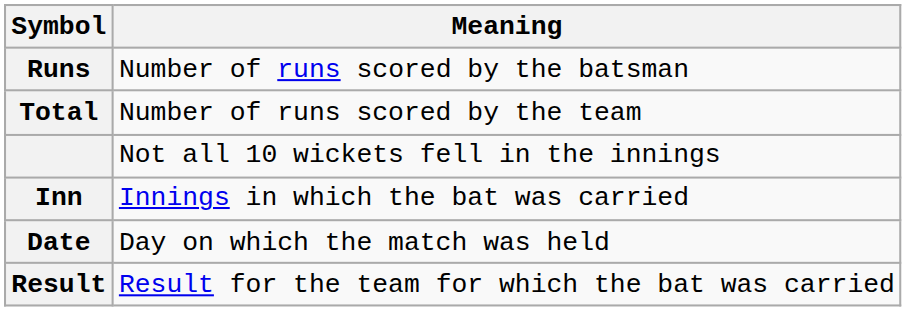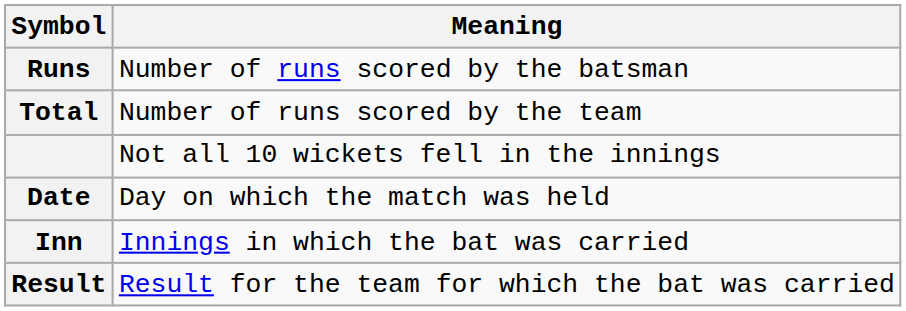 <table class="wikitable plainrowheaders">
 <tr>
 <th scope=col>Symbol</th>
 <th scope=col>Meaning</th>
 </tr>
 <tr>
 <th scope=row>Runs</th>
 <td>Number of <a href='#'>runs</a> scored by the batsman</td>
 </tr>
 <tr>
 <th scope=row>Total</th>
 <td>Number of runs scored by the team</td>
 </tr>
 <tr>
 <th scope=row></th>
 <td>Not all 10 wickets fell in the innings</td>
 </tr>
 <tr>
+<th scope=row>Date</th>
+<td>Day on which the match was held</td>
+</tr>
+<tr>
 <th scope=row>Inn</th>
 <td><a href='#'>Innings</a> in which the bat was carried</td>
-</tr>
-<tr>
-<th scope=row>Date</th>
-<td>Day on which the match was held</td>
 </tr>
 <tr>
 <th scope=row>Result</th>
 <td><a href='#'>Result</a> for the team for which the bat was carried</td>
 </tr>
 </table>
